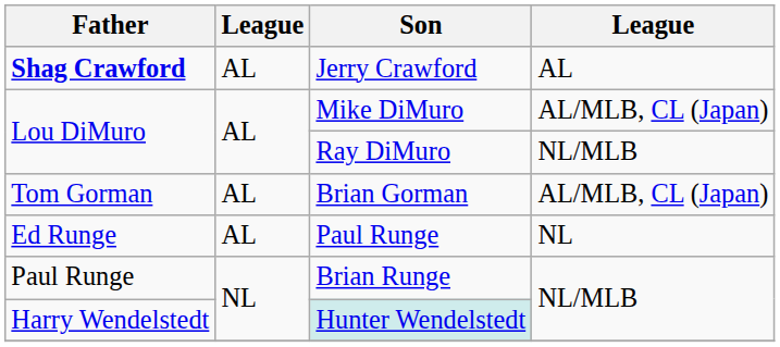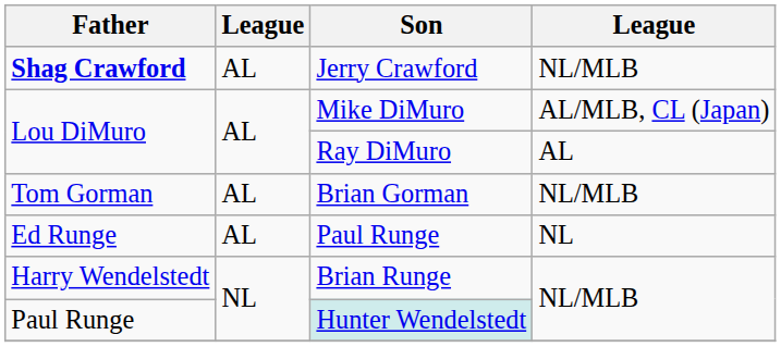 <table class="wikitable" style="float">
 <tr style="white-space: nowrap;">
 <th>Father</th>
 <th>League</th>
 <th>Son</th>
 <th>League</th>
 </tr>
 <tr>
 <td><strong><a href='#'>Shag Crawford</a></strong></td>
 <td>AL</td>
 <td><a href='#'>Jerry Crawford</a></td>
-<td>AL</td>
+<td>NL/MLB</td>
 </tr>
 <tr>
 <td rowspan=2><a href='#'>Lou DiMuro</a></td>
 <td rowspan=2>AL</td>
 <td><a href='#'>Mike DiMuro</a></td>
 <td>AL/MLB, <a href='#'>CL</a> (<a href='#'>Japan</a>)</td>
 </tr>
 <tr>
 <td><a href='#'>Ray DiMuro</a></td>
-<td>NL/MLB</td>
+<td>AL</td>
 </tr>
 <tr>
 <td><a href='#'>Tom Gorman</a></td>
 <td>AL</td>
 <td><a href='#'>Brian Gorman</a></td>
-<td>AL/MLB, <a href='#'>CL</a> (<a href='#'>Japan</a>)</td>
+<td>NL/MLB</td>
 </tr>
 <tr>
 <td><a href='#'>Ed Runge</a></td>
 <td>AL</td>
 <td><a href='#'>Paul Runge</a></td>
 <td>NL</td>
 </tr>
 <tr>
-<td>Paul Runge</td>
+<td><a href='#'>Harry Wendelstedt</a></td>
 <td rowspan="2">NL</td>
 <td><a href='#'>Brian Runge</a></td>
 <td rowspan="2">NL/MLB</td>
 </tr>
 <tr>
-<td><a href='#'>Harry Wendelstedt</a></td>
+<td>Paul Runge</td>
 <td style="background:#cfecec;"><a href='#'>Hunter Wendelstedt</a></td>
 </tr>
 <tr>
 </tr>
 </table>
